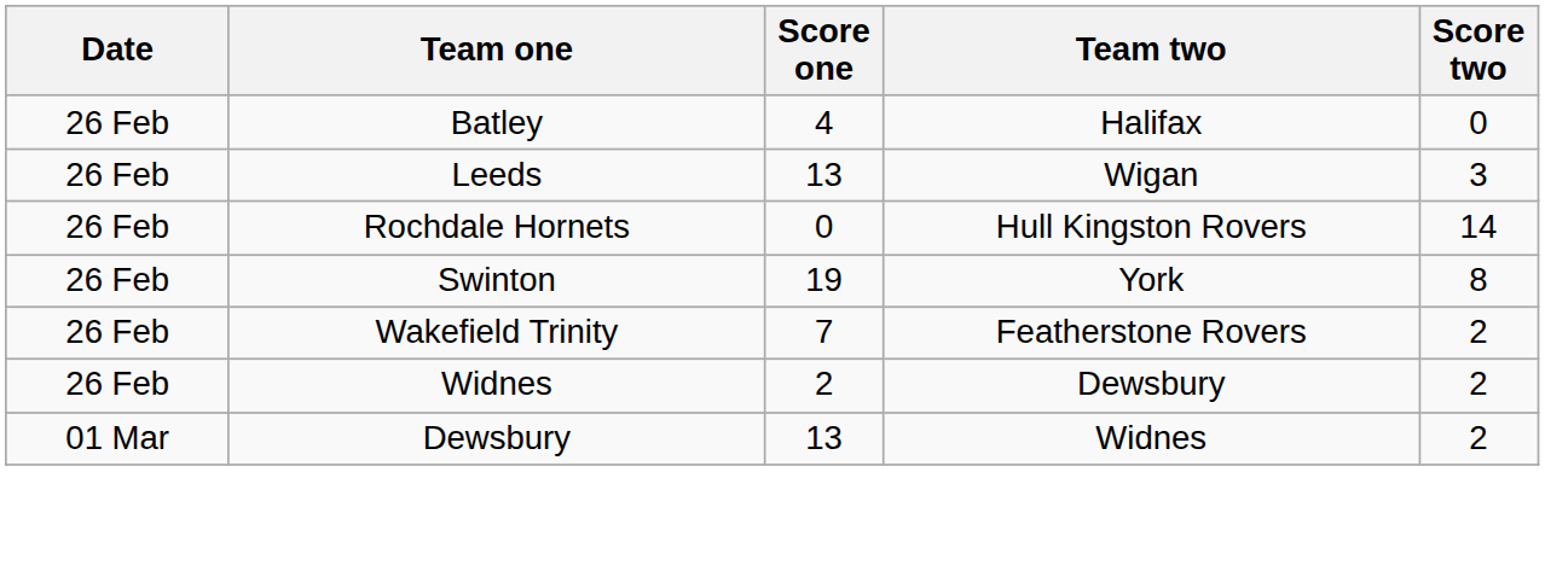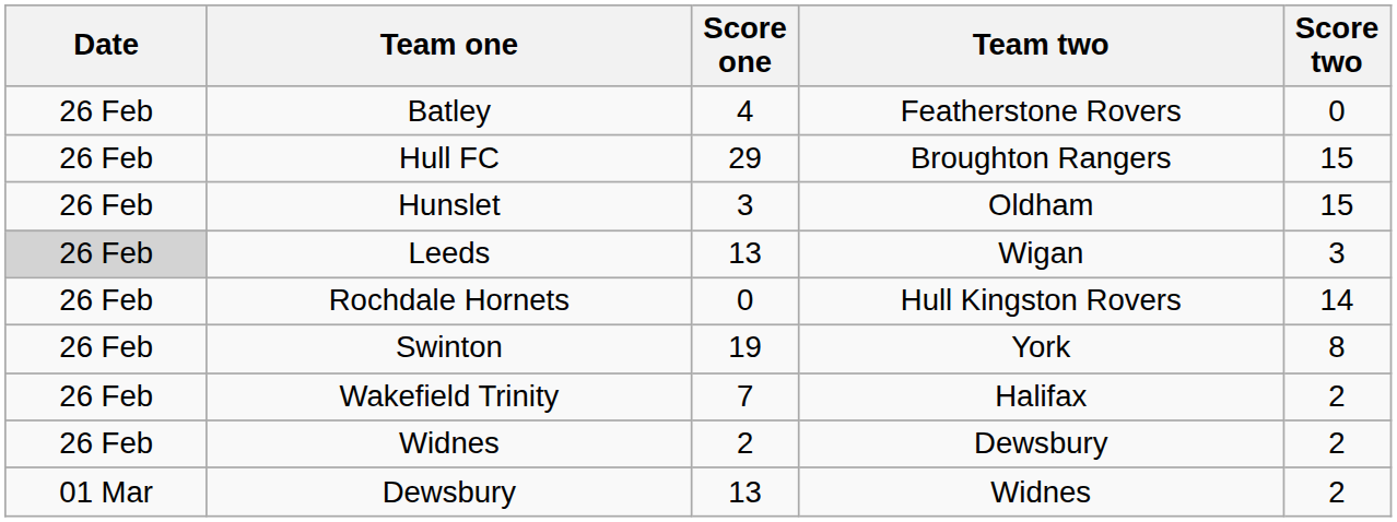 <table class="wikitable" style="text-align: center">
 <tr>
 <th width=100>Date</th>
 <th width=250>Team one</th>
 <th width=50>Score one</th>
 <th width=250>Team two</th>
 <th width=50>Score two</th>
 </tr>
 <tr>
 <td>26 Feb</td>
 <td>Batley</td>
 <td>4</td>
-<td>Halifax</td>
+<td>Featherstone Rovers</td>
 <td>0</td>
 </tr>
 <tr>
 <td>26 Feb</td>
+<td>Hull FC</td>
+<td>29</td>
+<td>Broughton Rangers</td>
+<td>15</td>
+</tr>
+<tr>
+<td>26 Feb</td>
+<td>Hunslet</td>
+<td>3</td>
+<td>Oldham</td>
+<td>15</td>
+</tr>
+<tr>
+<td style="background: lightgrey;">26 Feb</td>
 <td>Leeds</td>
 <td>13</td>
 <td>Wigan</td>
 <td>3</td>
 </tr>
 <tr>
 <td>26 Feb</td>
 <td>Rochdale Hornets</td>
 <td>0</td>
 <td>Hull Kingston Rovers</td>
 <td>14</td>
 </tr>
 <tr>
 <td>26 Feb</td>
 <td>Swinton</td>
 <td>19</td>
 <td>York</td>
 <td>8</td>
 </tr>
 <tr>
 <td>26 Feb</td>
 <td>Wakefield Trinity</td>
 <td>7</td>
-<td>Featherstone Rovers</td>
+<td>Halifax</td>
 <td>2</td>
 </tr>
 <tr>
 <td>26 Feb</td>
 <td>Widnes</td>
 <td>2</td>
 <td>Dewsbury</td>
 <td>2</td>
 </tr>
 <tr>
 <td>01 Mar</td>
 <td>Dewsbury</td>
 <td>13</td>
 <td>Widnes</td>
 <td>2</td>
 </tr>
 </table>
